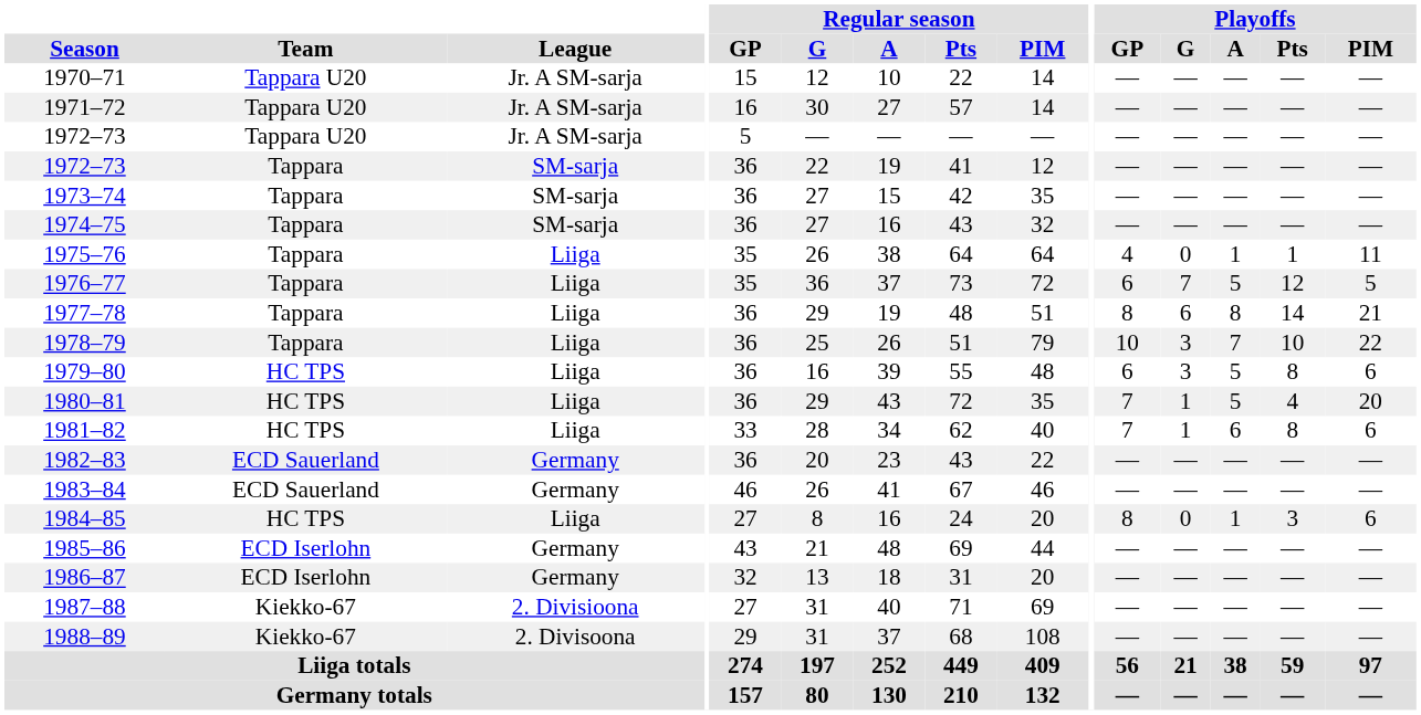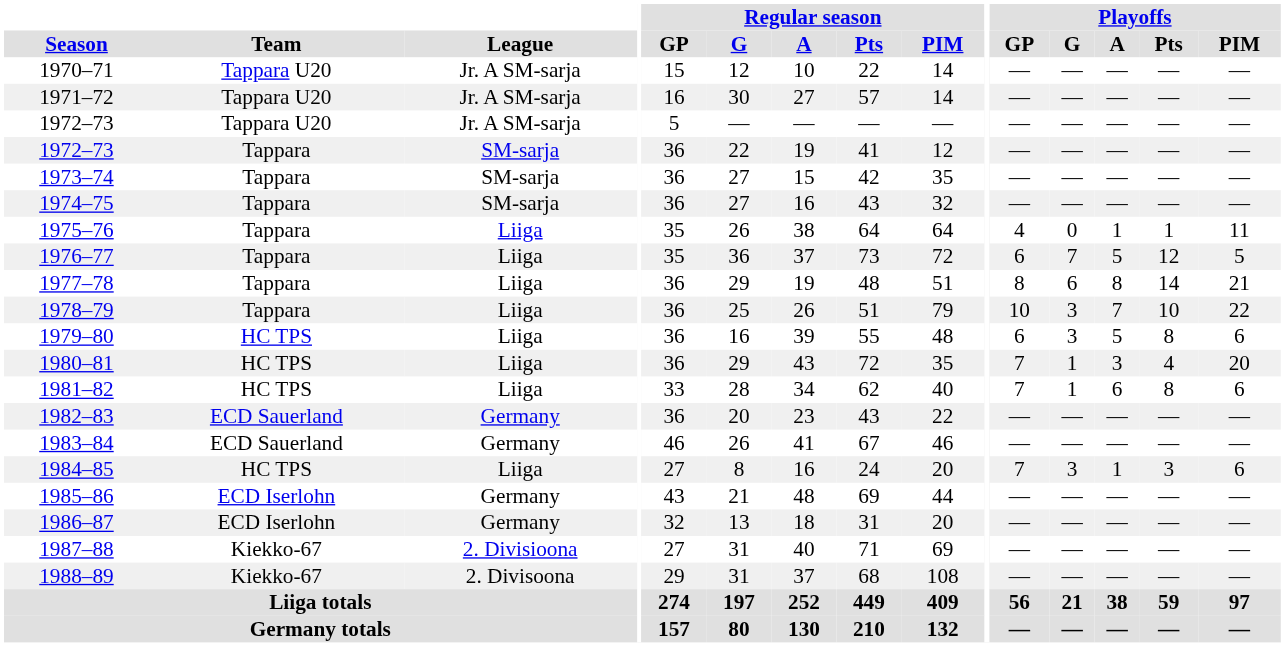 <table border="0" cellpadding="1" cellspacing="0" style="text-align:center; width:60em">
 <tr bgcolor="#e0e0e0">
 <th colspan="3" bgcolor="#ffffff"></th>
 <th rowspan="99" bgcolor="#ffffff"></th>
 <th colspan="5"><a href='#'>Regular season</a></th>
 <th rowspan="99" bgcolor="#ffffff"></th>
 <th colspan="5"><a href='#'>Playoffs</a></th>
 </tr>
 <tr bgcolor="#e0e0e0">
 <th><a href='#'>Season</a></th>
 <th>Team</th>
 <th>League</th>
 <th>GP</th>
 <th><a href='#'>G</a></th>
 <th><a href='#'>A</a></th>
 <th><a href='#'>Pts</a></th>
 <th><a href='#'>PIM</a></th>
 <th>GP</th>
 <th>G</th>
 <th>A</th>
 <th>Pts</th>
 <th>PIM</th>
 </tr>
 <tr>
 <td>1970–71</td>
 <td><a href='#'>Tappara</a> U20</td>
 <td>Jr. A SM-sarja</td>
 <td>15</td>
 <td>12</td>
 <td>10</td>
 <td>22</td>
 <td>14</td>
 <td>—</td>
 <td>—</td>
 <td>—</td>
 <td>—</td>
 <td>—</td>
 </tr>
 <tr bgcolor="#f0f0f0">
 <td>1971–72</td>
 <td>Tappara U20</td>
 <td>Jr. A SM-sarja</td>
 <td>16</td>
 <td>30</td>
 <td>27</td>
 <td>57</td>
 <td>14</td>
 <td>—</td>
 <td>—</td>
 <td>—</td>
 <td>—</td>
 <td>—</td>
 </tr>
 <tr>
 <td>1972–73</td>
 <td>Tappara U20</td>
 <td>Jr. A SM-sarja</td>
 <td>5</td>
 <td>—</td>
 <td>—</td>
 <td>—</td>
 <td>—</td>
 <td>—</td>
 <td>—</td>
 <td>—</td>
 <td>—</td>
 <td>—</td>
 </tr>
 <tr bgcolor="#f0f0f0">
 <td><a href='#'>1972–73</a></td>
 <td>Tappara</td>
 <td><a href='#'>SM-sarja</a></td>
 <td>36</td>
 <td>22</td>
 <td>19</td>
 <td>41</td>
 <td>12</td>
 <td>—</td>
 <td>—</td>
 <td>—</td>
 <td>—</td>
 <td>—</td>
 </tr>
 <tr>
 <td><a href='#'>1973–74</a></td>
 <td>Tappara</td>
 <td>SM-sarja</td>
 <td>36</td>
 <td>27</td>
 <td>15</td>
 <td>42</td>
 <td>35</td>
 <td>—</td>
 <td>—</td>
 <td>—</td>
 <td>—</td>
 <td>—</td>
 </tr>
 <tr bgcolor="#f0f0f0">
 <td><a href='#'>1974–75</a></td>
 <td>Tappara</td>
 <td>SM-sarja</td>
 <td>36</td>
 <td>27</td>
 <td>16</td>
 <td>43</td>
 <td>32</td>
 <td>—</td>
 <td>—</td>
 <td>—</td>
 <td>—</td>
 <td>—</td>
 </tr>
 <tr>
 <td><a href='#'>1975–76</a></td>
 <td>Tappara</td>
 <td><a href='#'>Liiga</a></td>
 <td>35</td>
 <td>26</td>
 <td>38</td>
 <td>64</td>
 <td>64</td>
 <td>4</td>
 <td>0</td>
 <td>1</td>
 <td>1</td>
 <td>11</td>
 </tr>
 <tr bgcolor="#f0f0f0">
 <td><a href='#'>1976–77</a></td>
 <td>Tappara</td>
 <td>Liiga</td>
 <td>35</td>
 <td>36</td>
 <td>37</td>
 <td>73</td>
 <td>72</td>
 <td>6</td>
 <td>7</td>
 <td>5</td>
 <td>12</td>
 <td>5</td>
 </tr>
 <tr>
 <td><a href='#'>1977–78</a></td>
 <td>Tappara</td>
 <td>Liiga</td>
 <td>36</td>
 <td>29</td>
 <td>19</td>
 <td>48</td>
 <td>51</td>
 <td>8</td>
 <td>6</td>
 <td>8</td>
 <td>14</td>
 <td>21</td>
 </tr>
 <tr bgcolor="#f0f0f0">
 <td><a href='#'>1978–79</a></td>
 <td>Tappara</td>
 <td>Liiga</td>
 <td>36</td>
 <td>25</td>
 <td>26</td>
 <td>51</td>
 <td>79</td>
 <td>10</td>
 <td>3</td>
 <td>7</td>
 <td>10</td>
 <td>22</td>
 </tr>
 <tr>
 <td><a href='#'>1979–80</a></td>
 <td><a href='#'>HC TPS</a></td>
 <td>Liiga</td>
 <td>36</td>
 <td>16</td>
 <td>39</td>
 <td>55</td>
 <td>48</td>
 <td>6</td>
 <td>3</td>
 <td>5</td>
 <td>8</td>
 <td>6</td>
 </tr>
 <tr bgcolor="#f0f0f0">
 <td><a href='#'>1980–81</a></td>
 <td>HC TPS</td>
 <td>Liiga</td>
 <td>36</td>
 <td>29</td>
 <td>43</td>
 <td>72</td>
 <td>35</td>
 <td>7</td>
 <td>1</td>
-<td>5</td>
+<td>3</td>
 <td>4</td>
 <td>20</td>
 </tr>
 <tr>
 <td><a href='#'>1981–82</a></td>
 <td>HC TPS</td>
 <td>Liiga</td>
 <td>33</td>
 <td>28</td>
 <td>34</td>
 <td>62</td>
 <td>40</td>
 <td>7</td>
 <td>1</td>
 <td>6</td>
 <td>8</td>
 <td>6</td>
 </tr>
 <tr bgcolor="#f0f0f0">
 <td><a href='#'>1982–83</a></td>
 <td><a href='#'>ECD Sauerland</a></td>
 <td><a href='#'>Germany</a></td>
 <td>36</td>
 <td>20</td>
 <td>23</td>
 <td>43</td>
 <td>22</td>
 <td>—</td>
 <td>—</td>
 <td>—</td>
 <td>—</td>
 <td>—</td>
 </tr>
 <tr>
 <td><a href='#'>1983–84</a></td>
 <td>ECD Sauerland</td>
 <td>Germany</td>
 <td>46</td>
 <td>26</td>
 <td>41</td>
 <td>67</td>
 <td>46</td>
 <td>—</td>
 <td>—</td>
 <td>—</td>
 <td>—</td>
 <td>—</td>
 </tr>
 <tr bgcolor="#f0f0f0">
 <td><a href='#'>1984–85</a></td>
 <td>HC TPS</td>
 <td>Liiga</td>
 <td>27</td>
 <td>8</td>
 <td>16</td>
 <td>24</td>
 <td>20</td>
-<td>8</td>
-<td>0</td>
+<td>7</td>
+<td>3</td>
 <td>1</td>
 <td>3</td>
 <td>6</td>
 </tr>
 <tr>
 <td><a href='#'>1985–86</a></td>
 <td><a href='#'>ECD Iserlohn</a></td>
 <td>Germany</td>
 <td>43</td>
 <td>21</td>
 <td>48</td>
 <td>69</td>
 <td>44</td>
 <td>—</td>
 <td>—</td>
 <td>—</td>
 <td>—</td>
 <td>—</td>
 </tr>
 <tr bgcolor="#f0f0f0">
 <td><a href='#'>1986–87</a></td>
 <td>ECD Iserlohn</td>
 <td>Germany</td>
 <td>32</td>
 <td>13</td>
 <td>18</td>
 <td>31</td>
 <td>20</td>
 <td>—</td>
 <td>—</td>
 <td>—</td>
 <td>—</td>
 <td>—</td>
 </tr>
 <tr>
 <td><a href='#'>1987–88</a></td>
 <td>Kiekko-67</td>
 <td><a href='#'>2. Divisioona</a></td>
 <td>27</td>
 <td>31</td>
 <td>40</td>
 <td>71</td>
 <td>69</td>
 <td>—</td>
 <td>—</td>
 <td>—</td>
 <td>—</td>
 <td>—</td>
 </tr>
 <tr bgcolor="#f0f0f0">
 <td><a href='#'>1988–89</a></td>
 <td>Kiekko-67</td>
 <td>2. Divisoona</td>
 <td>29</td>
 <td>31</td>
 <td>37</td>
 <td>68</td>
 <td>108</td>
 <td>—</td>
 <td>—</td>
 <td>—</td>
 <td>—</td>
 <td>—</td>
 </tr>
 <tr>
 </tr>
 <tr ALIGN="center" bgcolor="#e0e0e0">
 <th colspan="3">Liiga totals</th>
 <th ALIGN="center">274</th>
 <th ALIGN="center">197</th>
 <th ALIGN="center">252</th>
 <th ALIGN="center">449</th>
 <th ALIGN="center">409</th>
 <th ALIGN="center">56</th>
 <th ALIGN="center">21</th>
 <th ALIGN="center">38</th>
 <th ALIGN="center">59</th>
 <th ALIGN="center">97</th>
 </tr>
 <tr>
 </tr>
 <tr ALIGN="center" bgcolor="#e0e0e0">
 <th colspan="3">Germany totals</th>
 <th ALIGN="center">157</th>
 <th ALIGN="center">80</th>
 <th ALIGN="center">130</th>
 <th ALIGN="center">210</th>
 <th ALIGN="center">132</th>
 <th ALIGN="center">—</th>
 <th ALIGN="center">—</th>
 <th ALIGN="center">—</th>
 <th ALIGN="center">—</th>
 <th ALIGN="center">—</th>
 </tr>
 </table>
